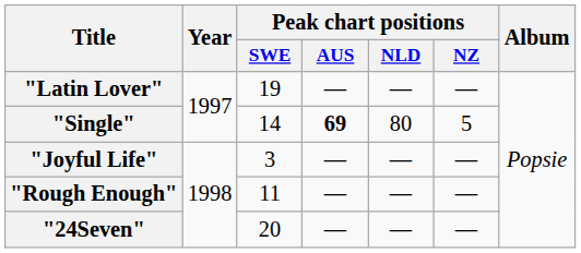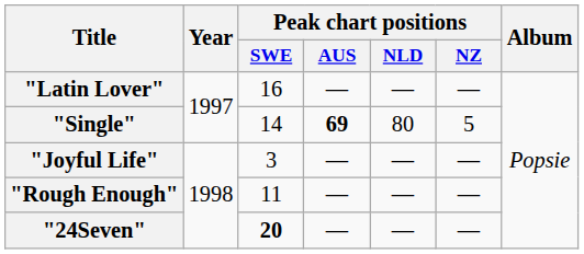 <table class="wikitable plainrowheaders" style="text-align:center;">
 <tr>
 <th scope="col" rowspan="2">Title</th>
 <th scope="col" rowspan="2">Year</th>
 <th scope="col" colspan="4">Peak chart positions</th>
 <th scope="col" rowspan="2">Album</th>
 </tr>
 <tr>
 <th scope="col" style="width:3em;font-size:85%;"><a href='#'>SWE</a><br></th>
 <th scope="col" style="width:3em;font-size:85%;"><a href='#'>AUS</a><br></th>
 <th scope="col" style="width:3em;font-size:85%;"><a href='#'>NLD</a><br></th>
 <th scope="col" style="width:3em;font-size:85%;"><a href='#'>NZ</a><br></th>
 </tr>
 <tr>
 <th scope="row">"Latin Lover"</th>
 <td rowspan="2">1997</td>
-<td>19</td>
+<td>16</td>
 <td>—</td>
 <td>—</td>
 <td>—</td>
 <td rowspan="5"><em>Popsie</em></td>
 </tr>
 <tr>
 <th scope="row">"Single"</th>
 <td>14</td>
 <td><strong>69</strong></td>
 <td>80</td>
 <td>5</td>
 </tr>
 <tr>
 <th scope="row">"Joyful Life"</th>
 <td rowspan="3">1998</td>
 <td>3</td>
 <td>—</td>
 <td>—</td>
 <td>—</td>
 </tr>
 <tr>
 <th scope="row">"Rough Enough"</th>
 <td>11</td>
 <td>—</td>
 <td>—</td>
 <td>—</td>
 </tr>
 <tr>
 <th scope="row">"24Seven"</th>
-<td>20</td>
+<td><strong>20</strong></td>
 <td>—</td>
 <td>—</td>
 <td>—</td>
 </tr>
 </table>
